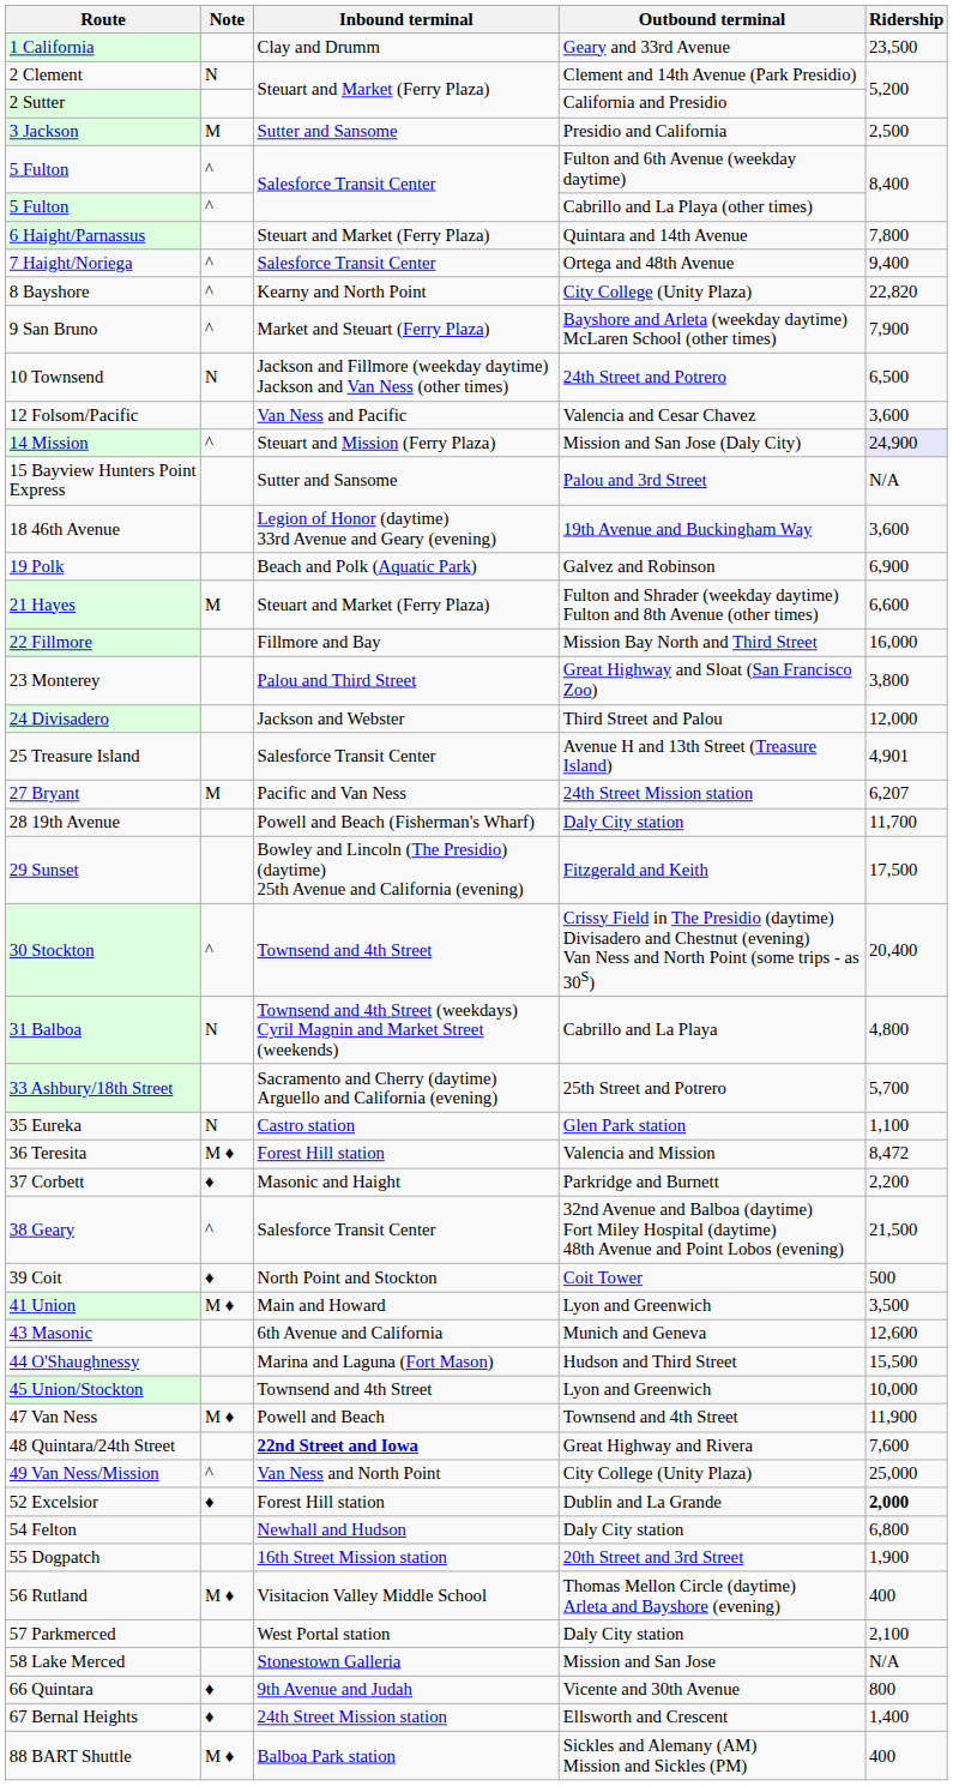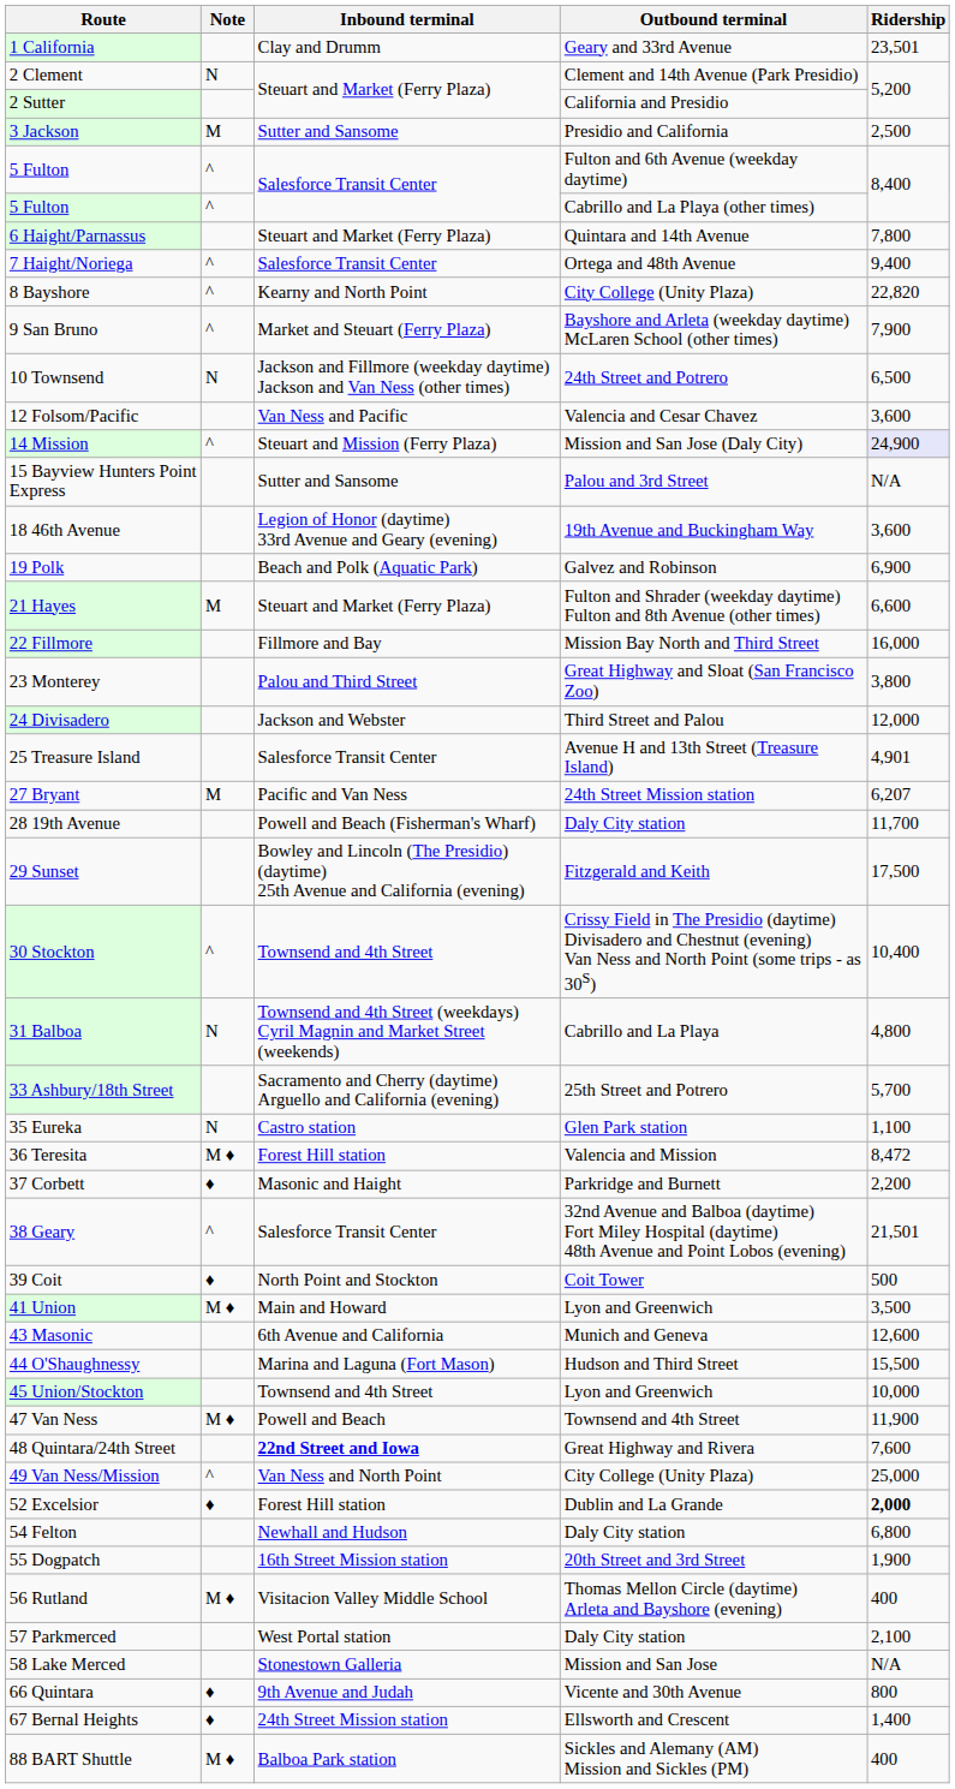 <table class="wikitable sortable sticky-header">
 <tr>
 <th width="170">Route</th>
 <th width="40">Note</th>
 <th class="unsortable" width="270">Inbound terminal</th>
 <th class="unsortable" width="270">Outbound terminal</th>
 <th>Ridership</th>
 </tr>
 <tr>
 <td style="background: #ddffdd;"> <a href='#'>1 California</a></td>
 <td></td>
 <td>Clay and Drumm</td>
 <td><a href='#'>Geary</a> and 33rd Avenue</td>
-<td>23,500</td>
+<td>23,501</td>
 </tr>
 <tr>
 <td> 2 Clement</td>
 <td>N</td>
 <td rowspan="2">Steuart and <a href='#'>Market</a> (Ferry Plaza)</td>
 <td>Clement and 14th Avenue (Park Presidio)</td>
 <td rowspan="2">5,200</td>
 </tr>
 <tr>
 <td style="background: #ddffdd;">2 Sutter</td>
 <td></td>
 <td>California and Presidio</td>
 </tr>
 <tr>
 <td style="background: #ddffdd;"> <a href='#'>3 Jackson</a></td>
 <td>M </td>
 <td><a href='#'>Sutter and Sansome</a></td>
 <td>Presidio and California</td>
 <td>2,500</td>
 </tr>
 <tr>
 <td> <a href='#'>5 Fulton</a></td>
 <td>^</td>
 <td rowspan="2"><a href='#'>Salesforce Transit Center</a></td>
 <td>Fulton and 6th Avenue (weekday daytime)</td>
 <td rowspan="2">8,400</td>
 </tr>
 <tr>
 <td style="background: #ddffdd;"><a href='#'>5 Fulton</a></td>
 <td>^</td>
 <td>Cabrillo and La Playa (other times)</td>
 </tr>
 <tr>
 <td style="background: #ddffdd;"> <a href='#'>6 Haight/Parnassus</a></td>
 <td></td>
 <td>Steuart and Market (Ferry Plaza)</td>
 <td>Quintara and 14th Avenue</td>
 <td>7,800</td>
 </tr>
 <tr>
 <td> <a href='#'>7 Haight/Noriega</a></td>
 <td>^</td>
 <td><a href='#'>Salesforce Transit Center</a></td>
 <td>Ortega and 48th Avenue</td>
 <td>9,400</td>
 </tr>
 <tr>
 <td> 8 Bayshore</td>
 <td>^</td>
 <td>Kearny and North Point</td>
 <td><a href='#'>City College</a> (Unity Plaza)</td>
 <td>22,820</td>
 </tr>
 <tr>
 <td> 9 San Bruno</td>
 <td>^</td>
 <td>Market and Steuart (<a href='#'>Ferry Plaza</a>)</td>
 <td><a href='#'>Bayshore and Arleta</a> (weekday daytime)<br>McLaren School (other times)</td>
 <td>7,900</td>
 </tr>
 <tr>
 <td> 10 Townsend</td>
 <td>N</td>
 <td>Jackson and Fillmore (weekday daytime)<br>Jackson and <a href='#'>Van Ness</a> (other times)</td>
 <td><a href='#'>24th Street and Potrero</a></td>
 <td>6,500</td>
 </tr>
 <tr>
 <td> 12 Folsom/Pacific</td>
 <td></td>
 <td><a href='#'>Van Ness</a> and Pacific</td>
 <td>Valencia and Cesar Chavez</td>
 <td>3,600</td>
 </tr>
 <tr>
 <td style="background: #ddffdd;"> <a href='#'>14 Mission</a></td>
 <td>^</td>
 <td>Steuart and <a href='#'>Mission</a> (Ferry Plaza)</td>
 <td>Mission and San Jose (Daly City)</td>
 <td style="background: lavender;">24,900</td>
 </tr>
 <tr>
 <td> 15 Bayview Hunters Point Express</td>
 <td></td>
 <td>Sutter and Sansome</td>
 <td><a href='#'>Palou and 3rd Street</a></td>
 <td>N/A</td>
 </tr>
 <tr>
 <td> 18 46th Avenue</td>
 <td></td>
 <td><a href='#'>Legion of Honor</a> (daytime)<br>33rd Avenue and Geary (evening)</td>
 <td><a href='#'>19th Avenue and Buckingham Way</a></td>
 <td>3,600</td>
 </tr>
 <tr>
 <td> <a href='#'>19 Polk</a></td>
 <td></td>
 <td>Beach and Polk (<a href='#'>Aquatic Park</a>)</td>
 <td>Galvez and Robinson</td>
 <td>6,900</td>
 </tr>
 <tr>
 <td style="background: #ddffdd;"> <a href='#'>21 Hayes</a></td>
 <td>M </td>
 <td>Steuart and Market (Ferry Plaza)</td>
 <td>Fulton and Shrader (weekday daytime)<br>Fulton and 8th Avenue (other times)</td>
 <td>6,600</td>
 </tr>
 <tr>
 <td style="background: #ddffdd;"> <a href='#'>22 Fillmore</a></td>
 <td></td>
 <td>Fillmore and Bay</td>
 <td>Mission Bay North and <a href='#'>Third Street</a></td>
 <td>16,000</td>
 </tr>
 <tr>
 <td> 23 Monterey</td>
 <td></td>
 <td><a href='#'>Palou and Third Street</a></td>
 <td><a href='#'>Great Highway</a> and Sloat (<a href='#'>San Francisco Zoo</a>)</td>
 <td>3,800</td>
 </tr>
 <tr>
 <td style="background: #ddffdd;"> <a href='#'>24 Divisadero</a></td>
 <td></td>
 <td>Jackson and Webster</td>
 <td>Third Street and Palou</td>
 <td>12,000</td>
 </tr>
 <tr>
 <td> 25 Treasure Island</td>
 <td></td>
 <td>Salesforce Transit Center</td>
 <td>Avenue H and 13th Street (<a href='#'>Treasure Island</a>)</td>
 <td>4,901</td>
 </tr>
 <tr>
 <td> <a href='#'>27 Bryant</a></td>
 <td>M</td>
 <td>Pacific and Van Ness</td>
 <td><a href='#'>24th Street Mission station</a></td>
 <td>6,207</td>
 </tr>
 <tr>
 <td> 28 19th Avenue</td>
 <td></td>
 <td>Powell and Beach (Fisherman's Wharf)</td>
 <td><a href='#'>Daly City station</a></td>
 <td>11,700</td>
 </tr>
 <tr>
 <td> <a href='#'>29 Sunset</a></td>
 <td></td>
 <td>Bowley and Lincoln (<a href='#'>The Presidio</a>) (daytime)<br>25th Avenue and California (evening)</td>
 <td><a href='#'>Fitzgerald and Keith</a></td>
 <td>17,500</td>
 </tr>
 <tr>
 <td style="background: #ddffdd;"> <a href='#'>30 Stockton</a></td>
 <td>^</td>
 <td><a href='#'>Townsend and 4th Street</a></td>
 <td><a href='#'>Crissy Field</a> in <a href='#'>The Presidio</a> (daytime)<br>Divisadero and Chestnut (evening)<br>Van Ness and North Point (some trips - as 30<sup>S</sup>)</td>
-<td>20,400</td>
+<td>10,400</td>
 </tr>
 <tr>
 <td style="background: #ddffdd;"> <a href='#'>31 Balboa</a></td>
 <td>N</td>
 <td><a href='#'>Townsend and 4th Street</a> (weekdays)<br><a href='#'>Cyril Magnin and Market Street</a> (weekends)</td>
 <td>Cabrillo and La Playa</td>
 <td>4,800</td>
 </tr>
 <tr>
 <td style="background: #ddffdd;"> <a href='#'>33 Ashbury/18th Street</a></td>
 <td></td>
 <td>Sacramento and Cherry (daytime)<br>Arguello and California (evening)</td>
 <td>25th Street and Potrero</td>
 <td>5,700</td>
 </tr>
 <tr>
 <td> 35 Eureka</td>
 <td>N </td>
 <td><a href='#'>Castro station</a></td>
 <td><a href='#'>Glen Park station</a></td>
 <td>1,100</td>
 </tr>
 <tr>
 <td> 36 Teresita</td>
 <td>M ♦</td>
 <td><a href='#'>Forest Hill station</a></td>
 <td>Valencia and Mission</td>
 <td>8,472</td>
 </tr>
 <tr>
 <td> 37 Corbett</td>
 <td>♦</td>
 <td>Masonic and Haight</td>
 <td>Parkridge and Burnett</td>
 <td>2,200</td>
 </tr>
 <tr>
 <td> <a href='#'>38 Geary</a></td>
 <td>^</td>
 <td>Salesforce Transit Center</td>
 <td>32nd Avenue and Balboa (daytime)<br>Fort Miley Hospital (daytime)<br>48th Avenue and Point Lobos (evening)</td>
-<td>21,500</td>
+<td>21,501</td>
 </tr>
 <tr>
 <td> 39 Coit</td>
 <td>♦</td>
 <td>North Point and Stockton</td>
 <td><a href='#'>Coit Tower</a></td>
 <td>500</td>
 </tr>
 <tr>
 <td style="background: #ddffdd;"> <a href='#'>41 Union</a></td>
 <td>M ♦</td>
 <td>Main and Howard</td>
 <td>Lyon and Greenwich</td>
 <td>3,500</td>
 </tr>
 <tr>
 <td> <a href='#'>43 Masonic</a></td>
 <td></td>
 <td>6th Avenue and California</td>
 <td>Munich and Geneva</td>
 <td>12,600</td>
 </tr>
 <tr>
 <td> <a href='#'>44 O'Shaughnessy</a></td>
 <td></td>
 <td>Marina and Laguna (<a href='#'>Fort Mason</a>)</td>
 <td>Hudson and Third Street</td>
 <td>15,500</td>
 </tr>
 <tr>
 <td style="background: #ddffdd;"> <a href='#'>45 Union/Stockton</a></td>
 <td></td>
 <td>Townsend and 4th Street</td>
 <td>Lyon and Greenwich</td>
 <td>10,000</td>
 </tr>
 <tr>
 <td> 47 Van Ness</td>
 <td>M ♦</td>
 <td>Powell and Beach</td>
 <td>Townsend and 4th Street</td>
 <td>11,900</td>
 </tr>
 <tr>
 <td> 48 Quintara/24th Street</td>
 <td></td>
 <td><strong><a href='#'>22nd Street and Iowa</a></strong></td>
 <td>Great Highway and Rivera</td>
 <td>7,600</td>
 </tr>
 <tr>
 <td>  <a href='#'>49 Van Ness/Mission</a></td>
 <td>^</td>
 <td><a href='#'>Van Ness</a> and North Point</td>
 <td>City College (Unity Plaza)</td>
 <td>25,000</td>
 </tr>
 <tr>
 <td> 52 Excelsior</td>
 <td>♦</td>
 <td>Forest Hill station</td>
 <td>Dublin and La Grande</td>
 <td><strong>2,000</strong></td>
 </tr>
 <tr>
 <td> 54 Felton</td>
 <td></td>
 <td><a href='#'>Newhall and Hudson</a></td>
 <td>Daly City station</td>
 <td>6,800</td>
 </tr>
 <tr>
 <td> 55 Dogpatch</td>
 <td></td>
 <td><a href='#'>16th Street Mission station</a></td>
 <td><a href='#'>20th Street and 3rd Street</a></td>
 <td>1,900</td>
 </tr>
 <tr>
 <td> 56 Rutland</td>
 <td>M ♦</td>
 <td>Visitacion Valley Middle School</td>
 <td>Thomas Mellon Circle (daytime)<br><a href='#'>Arleta and Bayshore</a> (evening)</td>
 <td>400</td>
 </tr>
 <tr>
 <td> 57 Parkmerced</td>
 <td></td>
 <td>West Portal station</td>
 <td>Daly City station</td>
 <td>2,100</td>
 </tr>
 <tr>
 <td> 58 Lake Merced</td>
 <td></td>
 <td><a href='#'>Stonestown Galleria</a></td>
 <td>Mission and San Jose</td>
 <td>N/A</td>
 </tr>
 <tr>
 <td> 66 Quintara</td>
 <td>♦</td>
 <td><a href='#'>9th Avenue and Judah</a></td>
 <td>Vicente and 30th Avenue</td>
 <td>800</td>
 </tr>
 <tr>
 <td> 67 Bernal Heights</td>
 <td>♦</td>
 <td><a href='#'>24th Street Mission station</a></td>
 <td>Ellsworth and Crescent</td>
 <td>1,400</td>
 </tr>
 <tr>
 <td> 88 BART Shuttle</td>
 <td>M ♦</td>
 <td><a href='#'>Balboa Park station</a></td>
 <td>Sickles and Alemany (AM)<br>Mission and Sickles (PM)</td>
 <td>400</td>
 </tr>
 </table>
